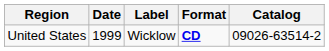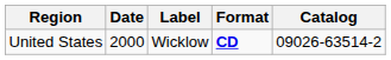 <table class="wikitable">
 <tr>
 <th>Region</th>
 <th>Date</th>
 <th>Label</th>
 <th>Format</th>
 <th>Catalog</th>
 </tr>
 <tr>
 <td>United States</td>
-<td>1999</td>
+<td>2000</td>
 <td>Wicklow</td>
 <td><strong><a href='#'>CD</a></strong></td>
 <td>09026-63514-2</td>
 </tr>
 </table>
